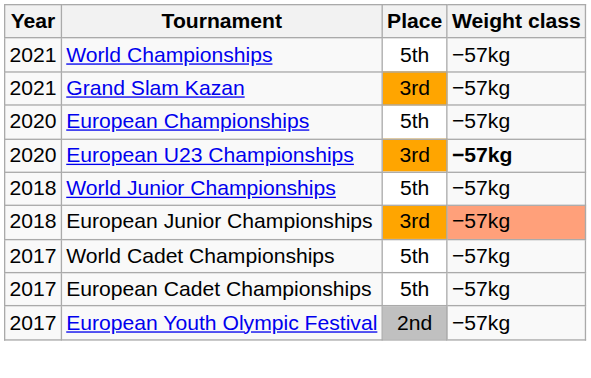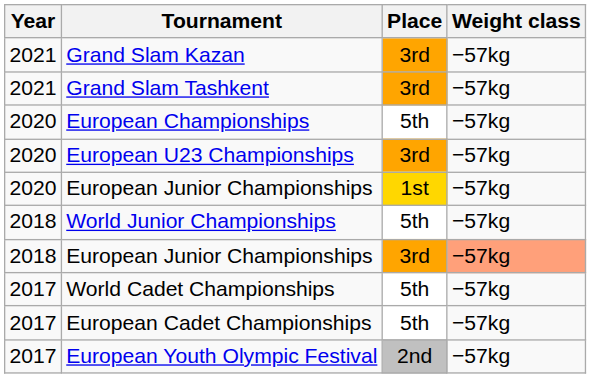 <table class="wikitable">
 <tr>
 <th>Year</th>
 <th>Tournament</th>
 <th>Place</th>
 <th>Weight class</th>
 </tr>
 <tr>
 <td>2021</td>
-<td><a href='#'>World Championships</a></td>
-<td bgcolor="white" align="center">5th</td>
+<td><a href='#'>Grand Slam Kazan</a></td>
+<td bgcolor="orange" align="center">3rd</td>
 <td>−57kg</td>
 </tr>
 <tr>
 <td>2021</td>
-<td><a href='#'>Grand Slam Kazan</a></td>
+<td><a href='#'>Grand Slam Tashkent</a></td>
 <td bgcolor="orange" align="center">3rd</td>
 <td>−57kg</td>
 </tr>
 <tr>
 <td>2020</td>
 <td><a href='#'>European Championships</a></td>
 <td bgcolor="white" align="center">5th</td>
 <td>−57kg</td>
 </tr>
 <tr>
 <td>2020</td>
 <td><a href='#'>European U23 Championships</a></td>
 <td bgcolor="orange" align="center">3rd</td>
-<td><strong>−57kg</strong></td>
+<td>−57kg</td>
+</tr>
+<tr>
+<td>2020</td>
+<td>European Junior Championships</td>
+<td bgcolor="gold" align="center">1st</td>
+<td>−57kg</td>
 </tr>
 <tr>
 <td>2018</td>
 <td><a href='#'>World Junior Championships</a></td>
 <td bgcolor="white" align="center">5th</td>
 <td>−57kg</td>
 </tr>
 <tr>
 <td>2018</td>
 <td>European Junior Championships</td>
 <td bgcolor="Orange" align="center">3rd</td>
 <td style="background: lightsalmon;">−57kg</td>
 </tr>
 <tr>
 <td>2017</td>
 <td>World Cadet Championships</td>
 <td bgcolor="white" align="center">5th</td>
 <td>−57kg</td>
 </tr>
 <tr>
 <td>2017</td>
 <td>European Cadet Championships</td>
 <td bgcolor="white" align="center">5th</td>
 <td>−57kg</td>
 </tr>
 <tr>
 <td>2017</td>
 <td><a href='#'>European Youth Olympic Festival</a></td>
 <td bgcolor="silver" align="center">2nd</td>
 <td>−57kg</td>
 </tr>
 </table>
